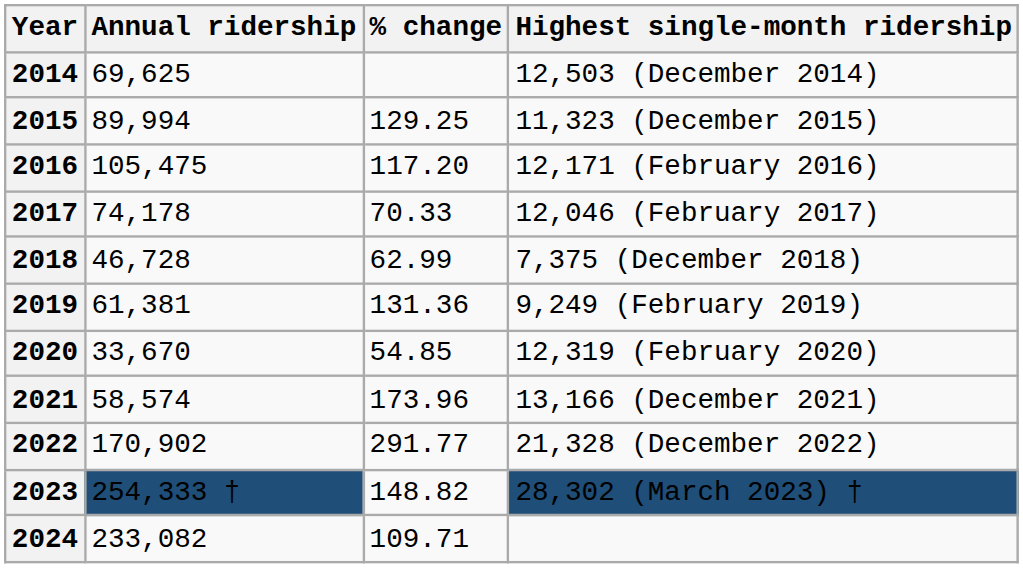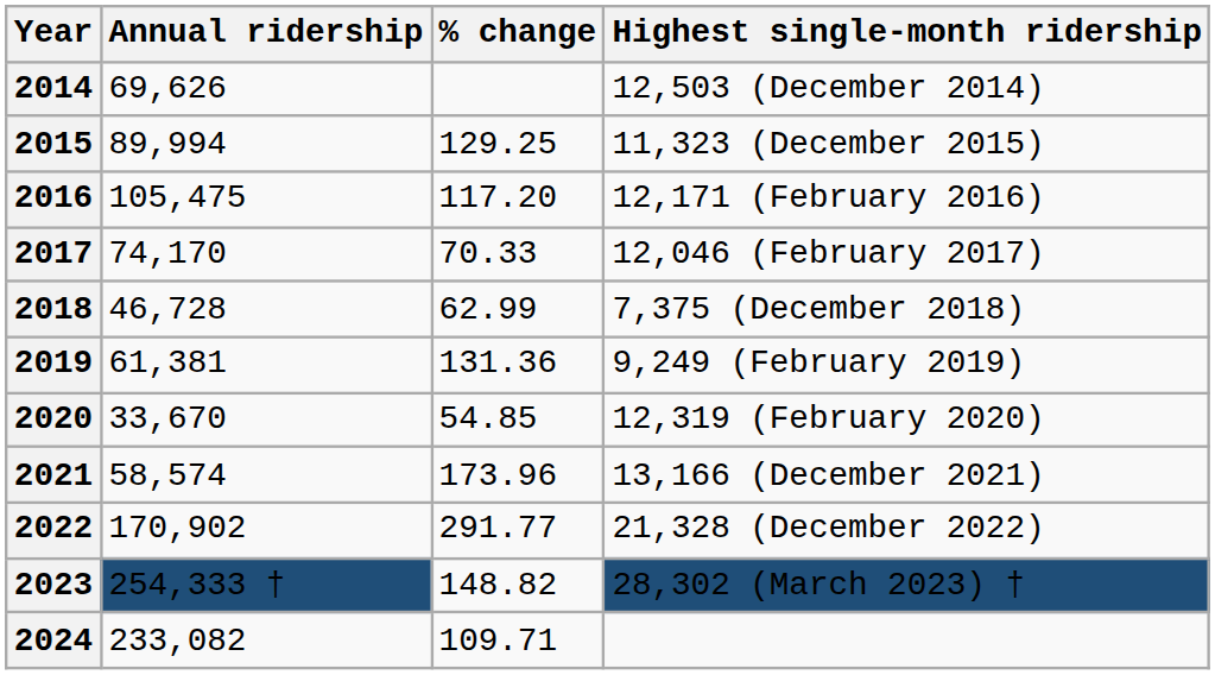 <table class="wikitable sortable" style="font-size: 90%;">
 <tr>
 <th>Year</th>
 <th>Annual ridership</th>
 <th>% change</th>
 <th>Highest single-month ridership</th>
 </tr>
 <tr>
 <th>2014</th>
-<td>69,625</td>
+<td>69,626</td>
 <td></td>
 <td>12,503 (December 2014)</td>
 </tr>
 <tr>
 <th>2015</th>
 <td>89,994</td>
 <td> 129.25</td>
 <td>11,323 (December 2015)</td>
 </tr>
 <tr>
 <th>2016</th>
 <td>105,475</td>
 <td> 117.20</td>
 <td>12,171 (February 2016)</td>
 </tr>
 <tr>
 <th>2017</th>
-<td>74,178</td>
+<td>74,170</td>
 <td> 70.33</td>
 <td>12,046 (February 2017)</td>
 </tr>
 <tr>
 <th>2018</th>
 <td>46,728</td>
 <td> 62.99</td>
 <td>7,375 (December 2018)</td>
 </tr>
 <tr>
 <th>2019</th>
 <td>61,381</td>
 <td> 131.36</td>
 <td>9,249 (February 2019)</td>
 </tr>
 <tr>
 <th>2020</th>
 <td>33,670</td>
 <td> 54.85</td>
 <td>12,319 (February 2020)</td>
 </tr>
 <tr>
 <th>2021</th>
 <td>58,574</td>
 <td> 173.96</td>
 <td>13,166 (December 2021)</td>
 </tr>
 <tr>
 <th>2022</th>
 <td>170,902</td>
 <td> 291.77</td>
 <td>21,328 (December 2022)</td>
 </tr>
 <tr>
 <th>2023</th>
 <td style="background-color:#1f4e78">254,333 †</td>
 <td> 148.82</td>
 <td style="background-color:#1f4e78">28,302 (March 2023) †</td>
 </tr>
 <tr>
 <th>2024</th>
 <td>233,082</td>
 <td> 109.71</td>
 <td></td>
 </tr>
 </table>
